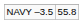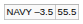 <table class="wikitable">
 <tr align="center">
 </tr>
 <tr align="center">
 <td>NAVY –3.5</td>
-<td>55.8</td>
+<td>55.5</td>
 </tr>
 </table>
